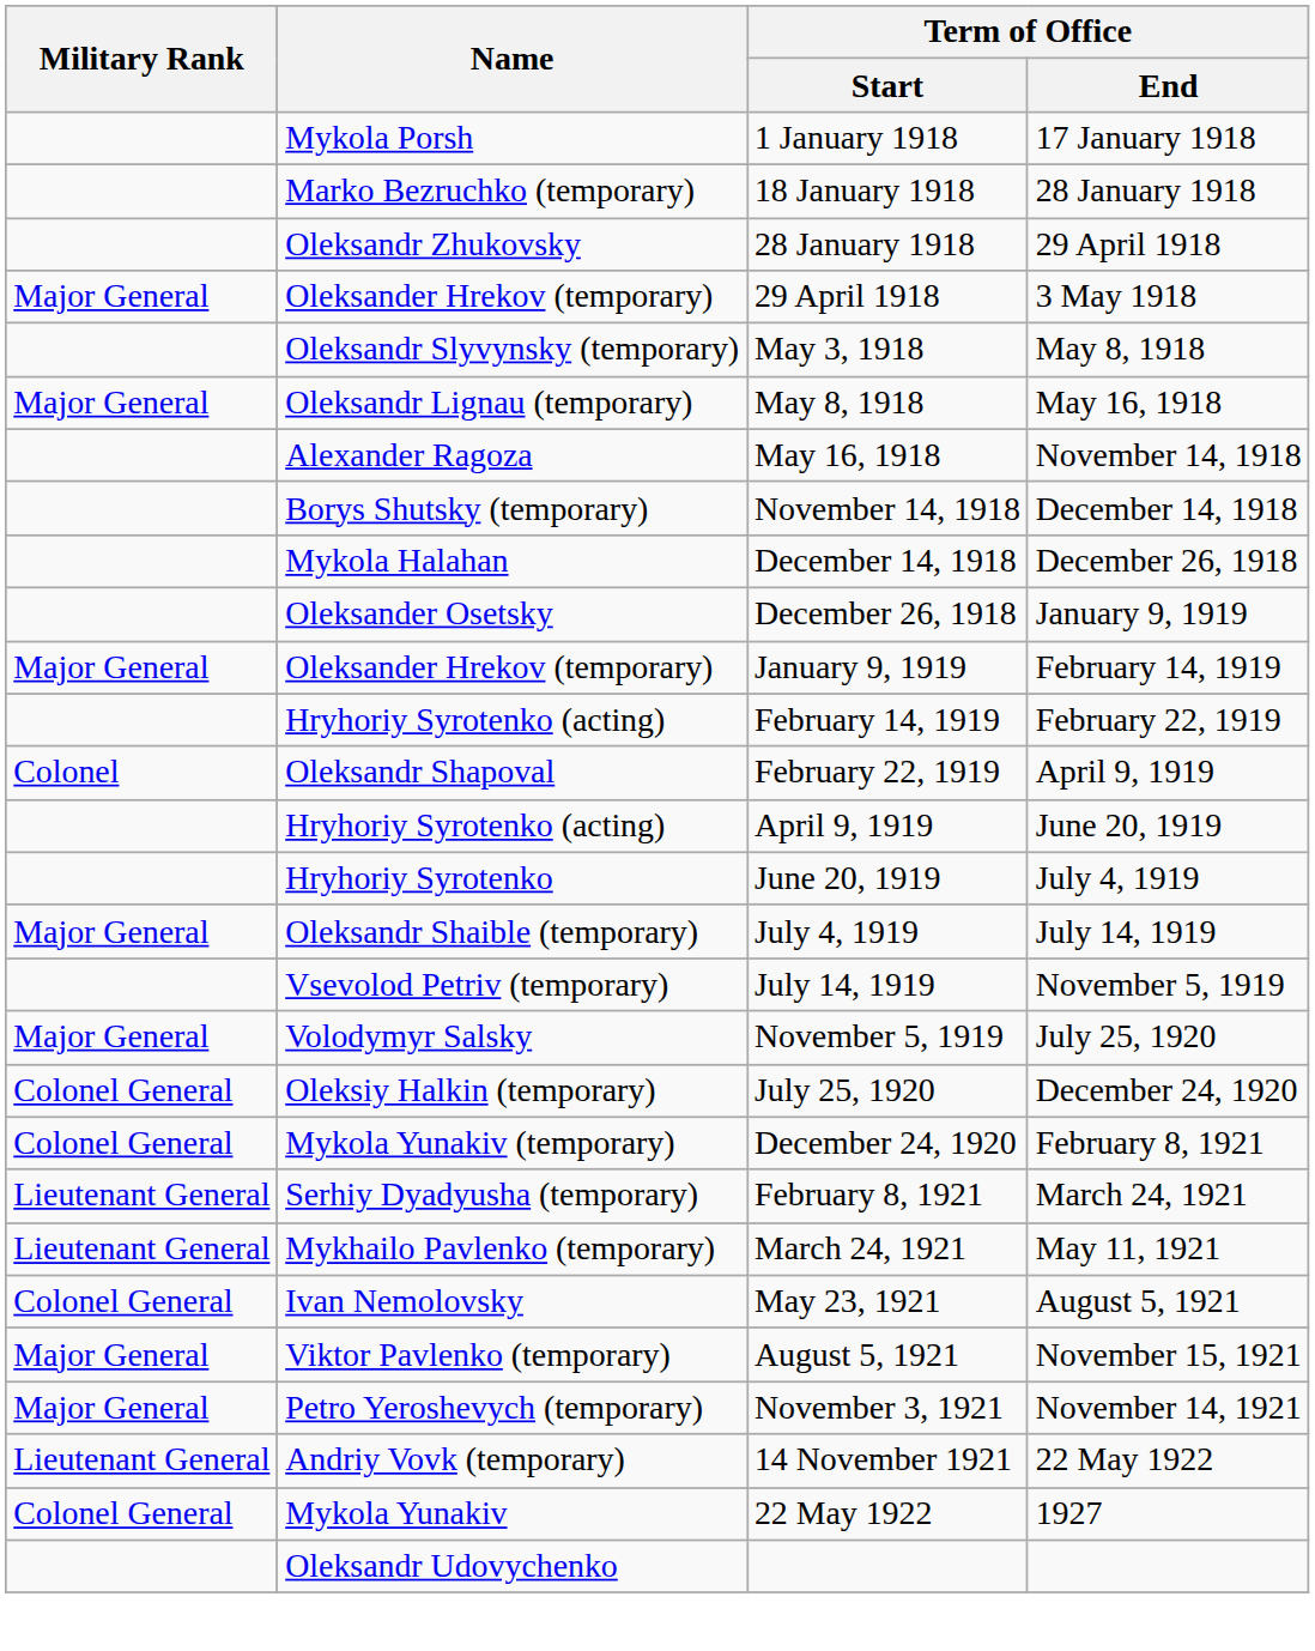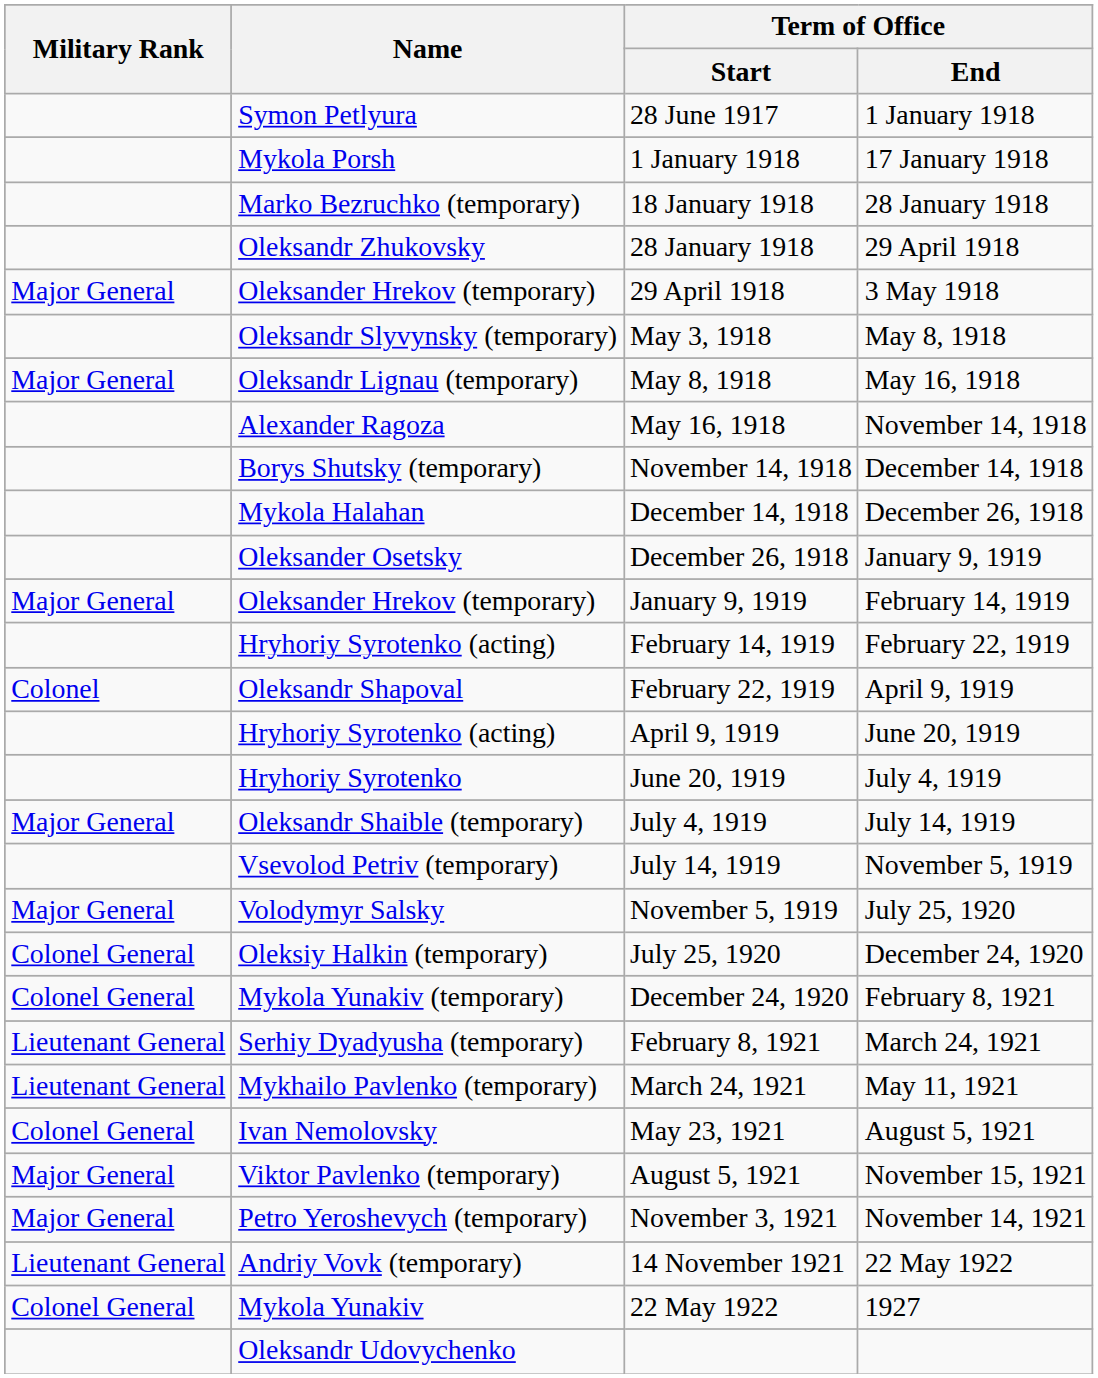 <table class="wikitable">
 <tr>
 <th rowspan="2">Military Rank</th>
 <th rowspan="2">Name</th>
 <th colspan="2">Term of Office</th>
 </tr>
 <tr>
 <th>Start</th>
 <th>End</th>
+</tr>
+<tr>
+<td></td>
+<td><a href='#'>Symon Petlyura</a></td>
+<td>28 June 1917</td>
+<td>1 January 1918</td>
 </tr>
 <tr>
 <td></td>
 <td><a href='#'>Mykola Porsh</a></td>
 <td>1 January 1918</td>
 <td>17 January 1918</td>
 </tr>
 <tr>
 <td></td>
 <td><a href='#'>Marko Bezruchko</a> (temporary)</td>
 <td>18 January 1918</td>
 <td>28 January 1918</td>
 </tr>
 <tr>
 <td></td>
 <td><a href='#'>Oleksandr Zhukovsky</a></td>
 <td>28 January 1918</td>
 <td>29 April 1918</td>
 </tr>
 <tr>
 <td><a href='#'>Major General</a></td>
 <td><a href='#'>Oleksander Hrekov</a> (temporary)</td>
 <td>29 April 1918</td>
 <td>3 May 1918</td>
 </tr>
 <tr>
 <td></td>
 <td><a href='#'>Oleksandr Slyvynsky</a> (temporary)</td>
 <td>May 3, 1918</td>
 <td>May 8, 1918</td>
 </tr>
 <tr>
 <td><a href='#'>Major General</a></td>
 <td><a href='#'>Oleksandr Lignau</a> (temporary)</td>
 <td>May 8, 1918</td>
 <td>May 16, 1918</td>
 </tr>
 <tr>
 <td></td>
 <td><a href='#'>Alexander Ragoza</a></td>
 <td>May 16, 1918</td>
 <td>November 14, 1918</td>
 </tr>
 <tr>
 <td></td>
 <td><a href='#'>Borys Shutsky</a> (temporary)</td>
 <td>November 14, 1918</td>
 <td>December 14, 1918</td>
 </tr>
 <tr>
 <td></td>
 <td><a href='#'>Mykola Halahan</a></td>
 <td>December 14, 1918</td>
 <td>December 26, 1918</td>
 </tr>
 <tr>
 <td></td>
 <td><a href='#'>Oleksander Osetsky</a></td>
 <td>December 26, 1918</td>
 <td>January 9, 1919</td>
 </tr>
 <tr>
 <td><a href='#'>Major General</a></td>
 <td><a href='#'>Oleksander Hrekov</a> (temporary)</td>
 <td>January 9, 1919</td>
 <td>February 14, 1919</td>
 </tr>
 <tr>
 <td></td>
 <td><a href='#'>Hryhoriy Syrotenko</a> (acting)</td>
 <td>February 14, 1919</td>
 <td>February 22, 1919</td>
 </tr>
 <tr>
 <td><a href='#'>Colonel</a></td>
 <td><a href='#'>Oleksandr Shapoval</a></td>
 <td>February 22, 1919</td>
 <td>April 9, 1919</td>
 </tr>
 <tr>
 <td></td>
 <td><a href='#'>Hryhoriy Syrotenko</a> (acting)</td>
 <td>April 9, 1919</td>
 <td>June 20, 1919</td>
 </tr>
 <tr>
 <td></td>
 <td><a href='#'>Hryhoriy Syrotenko</a></td>
 <td>June 20, 1919</td>
 <td>July 4, 1919</td>
 </tr>
 <tr>
 <td><a href='#'>Major General</a></td>
 <td><a href='#'>Oleksandr Shaible</a> (temporary)</td>
 <td>July 4, 1919</td>
 <td>July 14, 1919</td>
 </tr>
 <tr>
 <td></td>
 <td><a href='#'>Vsevolod Petriv</a> (temporary)</td>
 <td>July 14, 1919</td>
 <td>November 5, 1919</td>
 </tr>
 <tr>
 <td><a href='#'>Major General</a></td>
 <td><a href='#'>Volodymyr Salsky</a></td>
 <td>November 5, 1919</td>
 <td>July 25, 1920</td>
 </tr>
 <tr>
 <td><a href='#'>Colonel General</a></td>
 <td><a href='#'>Oleksiy Halkin</a> (temporary)</td>
 <td>July 25, 1920</td>
 <td>December 24, 1920</td>
 </tr>
 <tr>
 <td><a href='#'>Colonel General</a></td>
 <td><a href='#'>Mykola Yunakiv</a> (temporary)</td>
 <td>December 24, 1920</td>
 <td>February 8, 1921</td>
 </tr>
 <tr>
 <td><a href='#'>Lieutenant General</a></td>
 <td><a href='#'>Serhiy Dyadyusha</a> (temporary)</td>
 <td>February 8, 1921</td>
 <td>March 24, 1921</td>
 </tr>
 <tr>
 <td><a href='#'>Lieutenant General</a></td>
 <td><a href='#'>Mykhailo Pavlenko</a> (temporary)</td>
 <td>March 24, 1921</td>
 <td>May 11, 1921</td>
 </tr>
 <tr>
 <td><a href='#'>Colonel General</a></td>
 <td><a href='#'>Ivan Nemolovsky</a></td>
 <td>May 23, 1921</td>
 <td>August 5, 1921</td>
 </tr>
 <tr>
 <td><a href='#'>Major General</a></td>
 <td><a href='#'>Viktor Pavlenko</a> (temporary)</td>
 <td>August 5, 1921</td>
 <td>November 15, 1921</td>
 </tr>
 <tr>
 <td><a href='#'>Major General</a></td>
 <td><a href='#'>Petro Yeroshevych</a> (temporary)</td>
 <td>November 3, 1921</td>
 <td>November 14, 1921</td>
 </tr>
 <tr>
 <td><a href='#'>Lieutenant General</a></td>
 <td><a href='#'>Andriy Vovk</a> (temporary)</td>
 <td>14 November 1921</td>
 <td>22 May 1922</td>
 </tr>
 <tr>
 <td><a href='#'>Colonel General</a></td>
 <td><a href='#'>Mykola Yunakiv</a></td>
 <td>22 May 1922</td>
 <td>1927</td>
 </tr>
 <tr>
 <td></td>
 <td><a href='#'>Oleksandr Udovychenko</a></td>
 <td></td>
 <td></td>
 </tr>
 </table>
